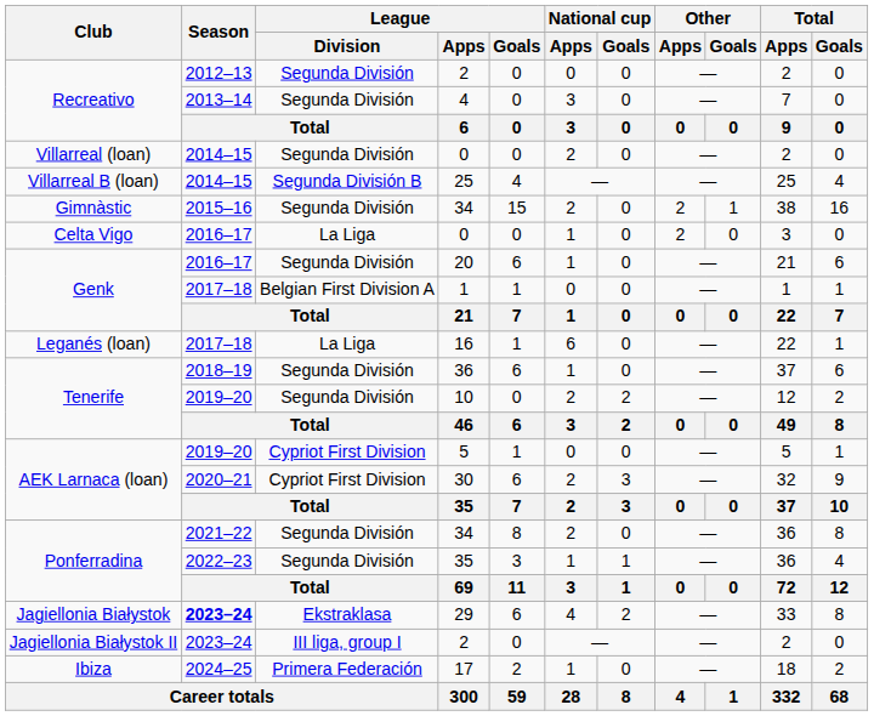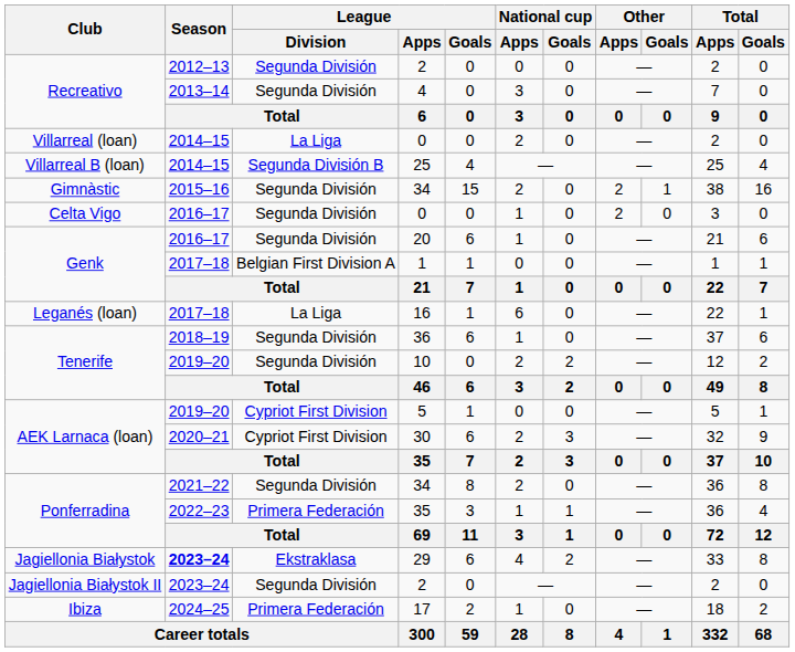 <table class="wikitable" style="text-align: center;">
 <tr>
 <th rowspan="2">Club</th>
 <th rowspan="2">Season</th>
 <th colspan="3">League</th>
 <th colspan="2">National cup</th>
 <th colspan="2">Other</th>
 <th colspan="2">Total</th>
 </tr>
 <tr>
 <th>Division</th>
 <th>Apps</th>
 <th>Goals</th>
 <th>Apps</th>
 <th>Goals</th>
 <th>Apps</th>
 <th>Goals</th>
 <th>Apps</th>
 <th>Goals</th>
 </tr>
 <tr>
 <td rowspan="3"><a href='#'>Recreativo</a></td>
 <td><a href='#'>2012–13</a></td>
 <td><a href='#'>Segunda División</a></td>
 <td>2</td>
 <td>0</td>
 <td>0</td>
 <td>0</td>
 <td colspan="2">—</td>
 <td>2</td>
 <td>0</td>
 </tr>
 <tr>
 <td><a href='#'>2013–14</a></td>
 <td>Segunda División</td>
 <td>4</td>
 <td>0</td>
 <td>3</td>
 <td>0</td>
 <td colspan="2">—</td>
 <td>7</td>
 <td>0</td>
 </tr>
 <tr>
 <th colspan="2">Total</th>
 <th>6</th>
 <th>0</th>
 <th>3</th>
 <th>0</th>
 <th>0</th>
 <th>0</th>
 <th>9</th>
 <th>0</th>
 </tr>
 <tr>
 <td><a href='#'>Villarreal</a> (loan)</td>
 <td><a href='#'>2014–15</a></td>
-<td>Segunda División</td>
+<td><a href='#'>La Liga</a></td>
 <td>0</td>
 <td>0</td>
 <td>2</td>
 <td>0</td>
 <td colspan="2">—</td>
 <td>2</td>
 <td>0</td>
 </tr>
 <tr>
 <td><a href='#'>Villarreal B</a> (loan)</td>
 <td><a href='#'>2014–15</a></td>
 <td><a href='#'>Segunda División B</a></td>
 <td>25</td>
 <td>4</td>
 <td colspan="2">—</td>
 <td colspan="2">—</td>
 <td>25</td>
 <td>4</td>
 </tr>
 <tr>
 <td><a href='#'>Gimnàstic</a></td>
 <td><a href='#'>2015–16</a></td>
 <td>Segunda División</td>
 <td>34</td>
 <td>15</td>
 <td>2</td>
 <td>0</td>
 <td>2</td>
 <td>1</td>
 <td>38</td>
 <td>16</td>
 </tr>
 <tr>
 <td><a href='#'>Celta Vigo</a></td>
 <td><a href='#'>2016–17</a></td>
-<td>La Liga</td>
+<td>Segunda División</td>
 <td>0</td>
 <td>0</td>
 <td>1</td>
 <td>0</td>
 <td>2</td>
 <td>0</td>
 <td>3</td>
 <td>0</td>
 </tr>
 <tr>
 <td rowspan="3"><a href='#'>Genk</a></td>
 <td><a href='#'>2016–17</a></td>
 <td>Segunda División</td>
 <td>20</td>
 <td>6</td>
 <td>1</td>
 <td>0</td>
 <td colspan="2">—</td>
 <td>21</td>
 <td>6</td>
 </tr>
 <tr>
 <td><a href='#'>2017–18</a></td>
 <td>Belgian First Division A</td>
 <td>1</td>
 <td>1</td>
 <td>0</td>
 <td>0</td>
 <td colspan="2">—</td>
 <td>1</td>
 <td>1</td>
 </tr>
 <tr>
 <th colspan="2">Total</th>
 <th>21</th>
 <th>7</th>
 <th>1</th>
 <th>0</th>
 <th>0</th>
 <th>0</th>
 <th>22</th>
 <th>7</th>
 </tr>
 <tr>
 <td><a href='#'>Leganés</a> (loan)</td>
 <td><a href='#'>2017–18</a></td>
 <td>La Liga</td>
 <td>16</td>
 <td>1</td>
 <td>6</td>
 <td>0</td>
 <td colspan="2">—</td>
 <td>22</td>
 <td>1</td>
 </tr>
 <tr>
 <td rowspan="3"><a href='#'>Tenerife</a></td>
 <td><a href='#'>2018–19</a></td>
 <td>Segunda División</td>
 <td>36</td>
 <td>6</td>
 <td>1</td>
 <td>0</td>
 <td colspan="2">—</td>
 <td>37</td>
 <td>6</td>
 </tr>
 <tr>
 <td><a href='#'>2019–20</a></td>
 <td>Segunda División</td>
 <td>10</td>
 <td>0</td>
 <td>2</td>
 <td>2</td>
 <td colspan="2">—</td>
 <td>12</td>
 <td>2</td>
 </tr>
 <tr>
 <th colspan="2">Total</th>
 <th>46</th>
 <th>6</th>
 <th>3</th>
 <th>2</th>
 <th>0</th>
 <th>0</th>
 <th>49</th>
 <th>8</th>
 </tr>
 <tr>
 <td rowspan="3"><a href='#'>AEK Larnaca</a> (loan)</td>
 <td><a href='#'>2019–20</a></td>
 <td><a href='#'>Cypriot First Division</a></td>
 <td>5</td>
 <td>1</td>
 <td>0</td>
 <td>0</td>
 <td colspan="2">—</td>
 <td>5</td>
 <td>1</td>
 </tr>
 <tr>
 <td><a href='#'>2020–21</a></td>
 <td>Cypriot First Division</td>
 <td>30</td>
 <td>6</td>
 <td>2</td>
 <td>3</td>
 <td colspan="2">—</td>
 <td>32</td>
 <td>9</td>
 </tr>
 <tr>
 <th colspan="2">Total</th>
 <th>35</th>
 <th>7</th>
 <th>2</th>
 <th>3</th>
 <th>0</th>
 <th>0</th>
 <th>37</th>
 <th>10</th>
 </tr>
 <tr>
 <td rowspan="3"><a href='#'>Ponferradina</a></td>
 <td><a href='#'>2021–22</a></td>
 <td>Segunda División</td>
 <td>34</td>
 <td>8</td>
 <td>2</td>
 <td>0</td>
 <td colspan="2">—</td>
 <td>36</td>
 <td>8</td>
 </tr>
 <tr>
 <td><a href='#'>2022–23</a></td>
-<td>Segunda División</td>
+<td><a href='#'>Primera Federación</a></td>
 <td>35</td>
 <td>3</td>
 <td>1</td>
 <td>1</td>
 <td colspan="2">—</td>
 <td>36</td>
 <td>4</td>
 </tr>
 <tr>
 <th colspan="2">Total</th>
 <th>69</th>
 <th>11</th>
 <th>3</th>
 <th>1</th>
 <th>0</th>
 <th>0</th>
 <th>72</th>
 <th>12</th>
 </tr>
 <tr>
 <td><a href='#'>Jagiellonia Białystok</a></td>
 <td><strong><a href='#'>2023–24</a></strong></td>
 <td><a href='#'>Ekstraklasa</a></td>
 <td>29</td>
 <td>6</td>
 <td>4</td>
 <td>2</td>
 <td colspan="2">—</td>
 <td>33</td>
 <td>8</td>
 </tr>
 <tr>
 <td><a href='#'>Jagiellonia Białystok II</a></td>
 <td><a href='#'>2023–24</a></td>
-<td><a href='#'>III liga, group I</a></td>
+<td>Segunda División</td>
 <td>2</td>
 <td>0</td>
 <td colspan="2">—</td>
 <td colspan="2">—</td>
 <td>2</td>
 <td>0</td>
 </tr>
 <tr>
 <td><a href='#'>Ibiza</a></td>
 <td><a href='#'>2024–25</a></td>
 <td><a href='#'>Primera Federación</a></td>
 <td>17</td>
 <td>2</td>
 <td>1</td>
 <td>0</td>
 <td colspan="2">—</td>
 <td>18</td>
 <td>2</td>
 </tr>
 <tr>
 <th colspan="3">Career totals</th>
 <th>300</th>
 <th>59</th>
 <th>28</th>
 <th>8</th>
 <th>4</th>
 <th>1</th>
 <th>332</th>
 <th>68</th>
 </tr>
 </table>
